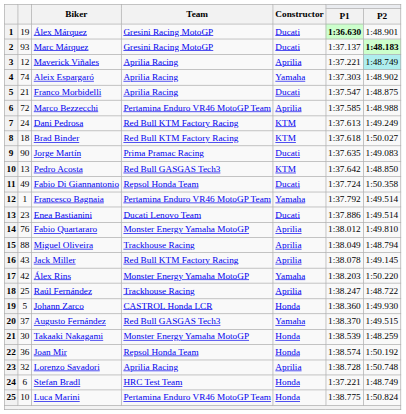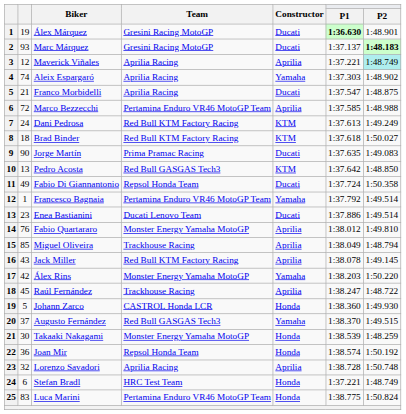 <table class="wikitable sortable" style="font-size: 85%;">
 <tr>
 <th rowspan="2"></th>
 <th rowspan="2"></th>
 <th rowspan="2">Biker</th>
 <th rowspan="2">Team</th>
 <th rowspan="2">Constructor</th>
 <th colspan="3" style="background:#eaecf0; text-align:center;"></th>
 </tr>
 <tr>
 <th scope="col">P1</th>
 <th scope="col">P2</th>
 </tr>
 <tr>
 <th scope="row">1</th>
 <td align="center">19</td>
 <td> <a href='#'>Álex Márquez</a></td>
 <td><a href='#'>Gresini Racing MotoGP</a></td>
 <td><a href='#'>Ducati</a></td>
 <td style="background:#ccffcc;"><strong>1:36.630</strong></td>
 <td>1:48.901</td>
 </tr>
 <tr>
 <th scope="row">2</th>
 <td align="center">93</td>
 <td> <a href='#'>Marc Márquez</a></td>
 <td><a href='#'>Gresini Racing MotoGP</a></td>
 <td><a href='#'>Ducati</a></td>
 <td>1:37.137</td>
 <td style="background:#ccffcc;"><strong>1:48.183</strong></td>
 </tr>
 <tr>
 <th scope="row">3</th>
 <td align="center">12</td>
 <td> <a href='#'>Maverick Viñales</a></td>
 <td><a href='#'>Aprilia Racing</a></td>
 <td><a href='#'>Aprilia</a></td>
 <td>1:37.221</td>
 <td style="background: paleturquoise;">1:48.749</td>
 </tr>
 <tr>
 <th scope="row">4</th>
 <td align="center">74</td>
 <td> <a href='#'>Aleix Espargaró</a></td>
 <td><a href='#'>Aprilia Racing</a></td>
 <td><a href='#'>Yamaha</a></td>
 <td>1:37.303</td>
 <td>1:48.902</td>
 </tr>
 <tr>
 <th scope="row">5</th>
 <td align="center">21</td>
 <td> <a href='#'>Franco Morbidelli</a></td>
 <td><a href='#'>Aprilia Racing</a></td>
 <td><a href='#'>Ducati</a></td>
 <td>1:37.547</td>
 <td>1:48.875</td>
 </tr>
 <tr>
 <th scope="row">6</th>
 <td align="center">72</td>
 <td> <a href='#'>Marco Bezzecchi</a></td>
 <td><a href='#'>Pertamina Enduro VR46 MotoGP Team</a></td>
 <td><a href='#'>Aprilia</a></td>
 <td>1:37.585</td>
 <td>1:48.988</td>
 </tr>
 <tr>
 <th scope="row">7</th>
 <td align="center">24</td>
 <td> <a href='#'>Dani Pedrosa</a></td>
 <td><a href='#'>Red Bull KTM Factory Racing</a></td>
 <td><a href='#'>KTM</a></td>
 <td>1:37.613</td>
 <td>1:49.249</td>
 </tr>
 <tr>
 <th scope="row">8</th>
 <td align="center">18</td>
 <td> <a href='#'>Brad Binder</a></td>
 <td><a href='#'>Red Bull KTM Factory Racing</a></td>
 <td><a href='#'>KTM</a></td>
 <td>1:37.618</td>
 <td>1:50.027</td>
 </tr>
 <tr>
 <th scope="row">9</th>
 <td align="center">90</td>
 <td> <a href='#'>Jorge Martín</a></td>
 <td><a href='#'>Prima Pramac Racing</a></td>
 <td><a href='#'>Ducati</a></td>
 <td>1:37.635</td>
 <td>1:49.083</td>
 </tr>
 <tr>
 <th scope="row">10</th>
 <td align="center">13</td>
 <td> <a href='#'>Pedro Acosta</a></td>
 <td><a href='#'>Red Bull GASGAS Tech3</a></td>
 <td><a href='#'>KTM</a></td>
 <td>1:37.642</td>
 <td>1:48.850</td>
 </tr>
 <tr>
 <th scope="row">11</th>
 <td align="center">49</td>
 <td> <a href='#'>Fabio Di Giannantonio</a></td>
 <td><a href='#'>Repsol Honda Team</a></td>
 <td><a href='#'>Ducati</a></td>
 <td>1:37.724</td>
 <td>1:50.358</td>
 </tr>
 <tr>
 <th scope="row">12</th>
 <td align="center">1</td>
 <td> <a href='#'>Francesco Bagnaia</a></td>
 <td><a href='#'>Pertamina Enduro VR46 MotoGP Team</a></td>
 <td><a href='#'>Yamaha</a></td>
 <td>1:37.792</td>
 <td>1:49.514</td>
 </tr>
 <tr>
 <th scope="row">13</th>
 <td align="center">23</td>
 <td> <a href='#'>Enea Bastianini</a></td>
 <td><a href='#'>Ducati Lenovo Team</a></td>
 <td><a href='#'>Ducati</a></td>
 <td>1:37.886</td>
 <td>1:49.514</td>
 </tr>
 <tr>
 <th scope="row">14</th>
 <td align="center">76</td>
 <td> <a href='#'>Fabio Quartararo</a></td>
 <td><a href='#'>Monster Energy Yamaha MotoGP</a></td>
 <td><a href='#'>Aprilia</a></td>
 <td>1:38.012</td>
 <td>1:49.810</td>
 </tr>
 <tr>
 <th scope="row">15</th>
-<td align="center">88</td>
+<td align="center">85</td>
 <td> <a href='#'>Miguel Oliveira</a></td>
 <td><a href='#'>Trackhouse Racing</a></td>
 <td><a href='#'>Aprilia</a></td>
 <td>1:38.049</td>
 <td>1:48.794</td>
 </tr>
 <tr>
 <th scope="row">16</th>
 <td align="center">43</td>
 <td> <a href='#'>Jack Miller</a></td>
 <td><a href='#'>Red Bull KTM Factory Racing</a></td>
 <td><a href='#'>Aprilia</a></td>
 <td>1:38.078</td>
 <td>1:49.145</td>
 </tr>
 <tr>
 <th scope="row">17</th>
 <td align="center">42</td>
 <td> <a href='#'>Álex Rins</a></td>
 <td><a href='#'>Monster Energy Yamaha MotoGP</a></td>
 <td><a href='#'>Yamaha</a></td>
 <td>1:38.203</td>
 <td>1:50.220</td>
 </tr>
 <tr>
 <th scope="row">18</th>
-<td align="center">25</td>
+<td align="center">45</td>
 <td> <a href='#'>Raúl Fernández</a></td>
 <td><a href='#'>Trackhouse Racing</a></td>
 <td><a href='#'>Aprilia</a></td>
 <td>1:38.247</td>
 <td>1:48.722</td>
 </tr>
 <tr>
 <th scope="row">19</th>
 <td align="center">5</td>
 <td> <a href='#'>Johann Zarco</a></td>
 <td><a href='#'>CASTROL Honda LCR</a></td>
 <td><a href='#'>Honda</a></td>
 <td>1:38.360</td>
 <td>1:49.930</td>
 </tr>
 <tr>
 <th scope="row">20</th>
 <td align="center">37</td>
 <td> <a href='#'>Augusto Fernández</a></td>
 <td><a href='#'>Red Bull GASGAS Tech3</a></td>
 <td><a href='#'>Yamaha</a></td>
 <td>1:38.370</td>
 <td>1:49.515</td>
 </tr>
 <tr>
 <th scope="row">21</th>
 <td align="center">30</td>
 <td> <a href='#'>Takaaki Nakagami</a></td>
 <td><a href='#'>Monster Energy Yamaha MotoGP</a></td>
 <td><a href='#'>Honda</a></td>
 <td>1:38.539</td>
 <td>1:48.259</td>
 </tr>
 <tr>
 <th scope="row">22</th>
 <td align="center">36</td>
 <td> <a href='#'>Joan Mir</a></td>
 <td><a href='#'>Repsol Honda Team</a></td>
 <td><a href='#'>Honda</a></td>
 <td>1:38.574</td>
 <td>1:50.192</td>
 </tr>
 <tr>
 <th scope="row">23</th>
 <td align="center">32</td>
 <td> <a href='#'>Lorenzo Savadori</a></td>
 <td><a href='#'>Aprilia Racing</a></td>
 <td><a href='#'>Aprilia</a></td>
 <td>1:38.728</td>
 <td>1:50.748</td>
 </tr>
 <tr>
 <th scope="row">24</th>
 <td align="center">6</td>
 <td> <a href='#'>Stefan Bradl</a></td>
 <td><a href='#'>HRC Test Team</a></td>
 <td><a href='#'>Honda</a></td>
 <td>1:37.221</td>
 <td>1:48.749</td>
 </tr>
 <tr>
 <th scope="row">25</th>
-<td align="center">10</td>
+<td align="center">83</td>
 <td> <a href='#'>Luca Marini</a></td>
 <td><a href='#'>Pertamina Enduro VR46 MotoGP Team</a></td>
 <td><a href='#'>Honda</a></td>
 <td>1:38.775</td>
 <td>1:50.824</td>
 </tr>
 <tr>
 <th colspan="7"></th>
 </tr>
 </table>
